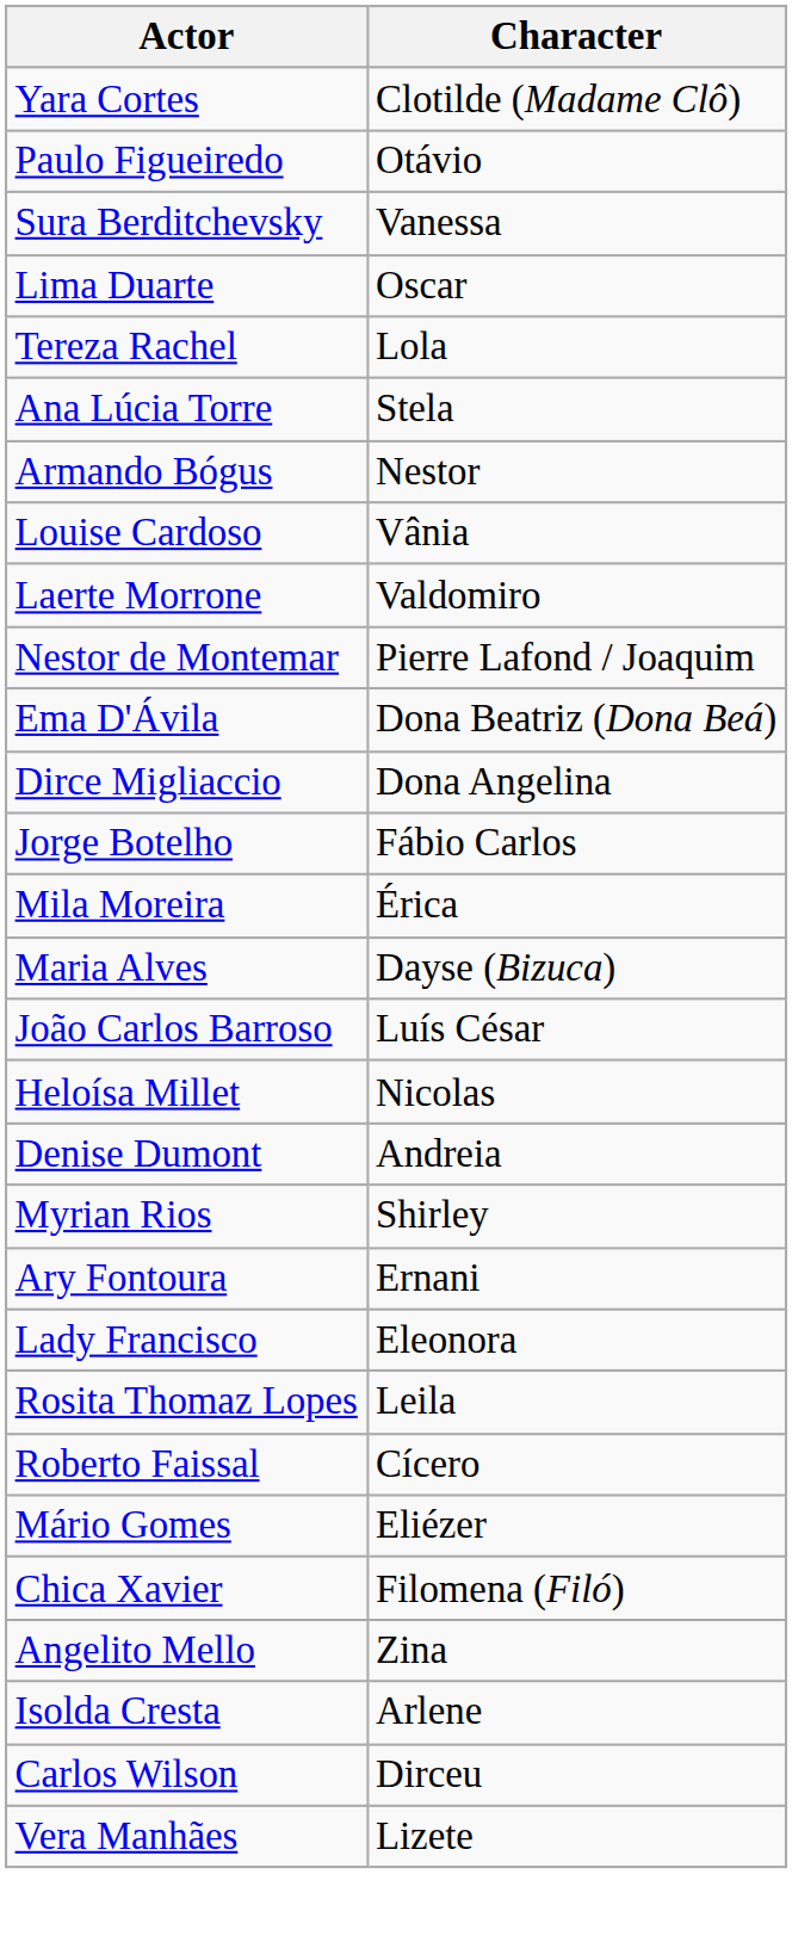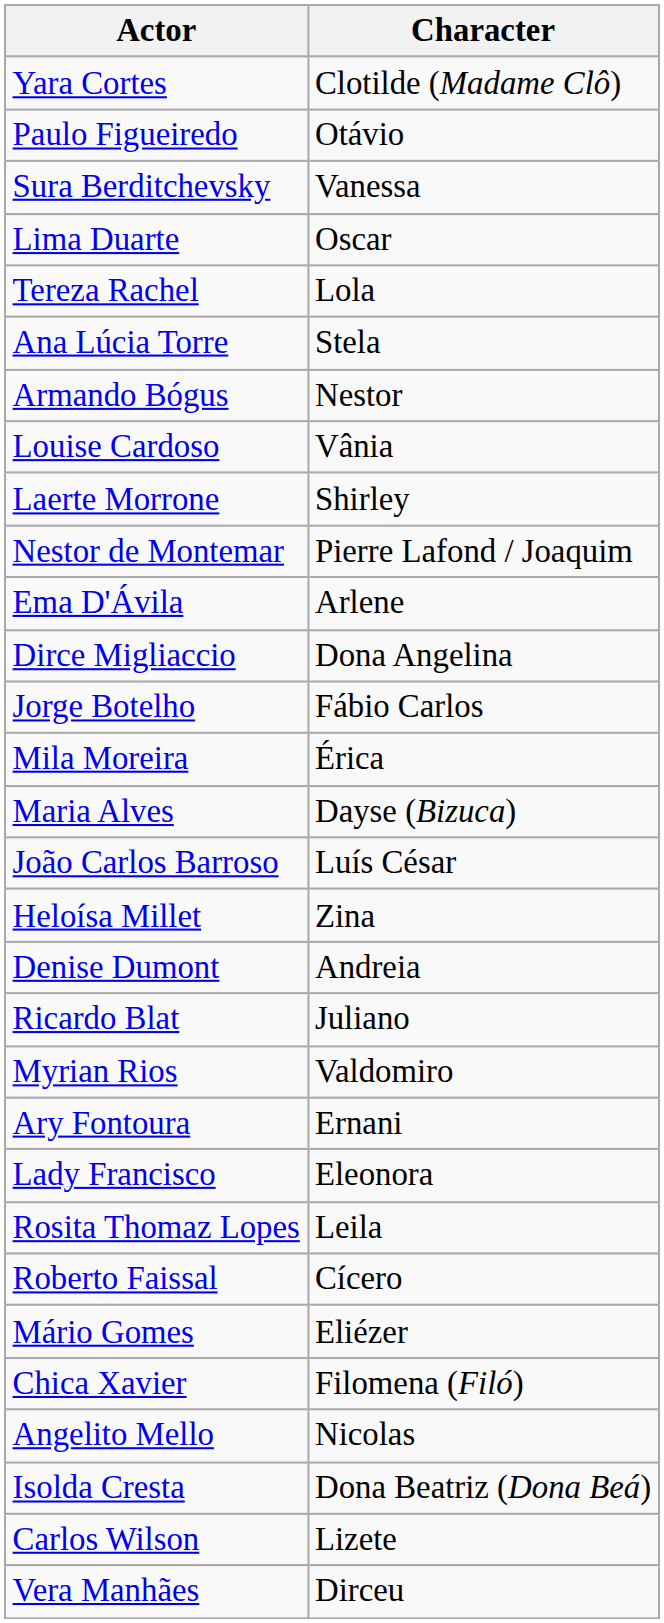 <table class="wikitable sortable">
 <tr style="background:#ccc;">
 <th>Actor</th>
 <th>Character</th>
 </tr>
 <tr>
 <td><a href='#'>Yara Cortes</a></td>
 <td>Clotilde (<em>Madame Clô</em>)</td>
 </tr>
 <tr>
 <td><a href='#'>Paulo Figueiredo</a></td>
 <td>Otávio</td>
 </tr>
 <tr>
 <td><a href='#'>Sura Berditchevsky</a></td>
 <td>Vanessa</td>
 </tr>
 <tr>
 <td><a href='#'>Lima Duarte</a></td>
 <td>Oscar</td>
 </tr>
 <tr>
 <td><a href='#'>Tereza Rachel</a></td>
 <td>Lola</td>
 </tr>
 <tr>
 <td><a href='#'>Ana Lúcia Torre</a></td>
 <td>Stela</td>
 </tr>
 <tr>
 <td><a href='#'>Armando Bógus</a></td>
 <td>Nestor</td>
 </tr>
 <tr>
 <td><a href='#'>Louise Cardoso</a></td>
 <td>Vânia</td>
 </tr>
 <tr>
 <td><a href='#'>Laerte Morrone</a></td>
-<td>Valdomiro</td>
+<td>Shirley</td>
 </tr>
 <tr>
 <td><a href='#'>Nestor de Montemar</a></td>
 <td>Pierre Lafond / Joaquim</td>
 </tr>
 <tr>
 <td><a href='#'>Ema D'Ávila</a></td>
-<td>Dona Beatriz (<em>Dona Beá</em>)</td>
+<td>Arlene</td>
 </tr>
 <tr>
 <td><a href='#'>Dirce Migliaccio</a></td>
 <td>Dona Angelina</td>
 </tr>
 <tr>
 <td><a href='#'>Jorge Botelho</a></td>
 <td>Fábio Carlos</td>
 </tr>
 <tr>
 <td><a href='#'>Mila Moreira</a></td>
 <td>Érica</td>
 </tr>
 <tr>
 <td><a href='#'>Maria Alves</a></td>
 <td>Dayse  (<em>Bizuca</em>)</td>
 </tr>
 <tr>
 <td><a href='#'>João Carlos Barroso</a></td>
 <td>Luís César</td>
 </tr>
 <tr>
 <td><a href='#'>Heloísa Millet</a></td>
-<td>Nicolas</td>
+<td>Zina</td>
 </tr>
 <tr>
 <td><a href='#'>Denise Dumont</a></td>
 <td>Andreia</td>
 </tr>
 <tr>
+<td><a href='#'>Ricardo Blat</a></td>
+<td>Juliano</td>
+</tr>
+<tr>
 <td><a href='#'>Myrian Rios</a></td>
-<td>Shirley</td>
+<td>Valdomiro</td>
 </tr>
 <tr>
 <td><a href='#'>Ary Fontoura</a></td>
 <td>Ernani</td>
 </tr>
 <tr>
 <td><a href='#'>Lady Francisco</a></td>
 <td>Eleonora</td>
 </tr>
 <tr>
 <td><a href='#'>Rosita Thomaz Lopes</a></td>
 <td>Leila</td>
 </tr>
 <tr>
 <td><a href='#'>Roberto Faissal</a></td>
 <td>Cícero</td>
 </tr>
 <tr>
 <td><a href='#'>Mário Gomes</a></td>
 <td>Eliézer</td>
 </tr>
 <tr>
 <td><a href='#'>Chica Xavier</a></td>
 <td>Filomena (<em>Filó</em>)</td>
 </tr>
 <tr>
 <td><a href='#'>Angelito Mello</a></td>
-<td>Zina</td>
+<td>Nicolas</td>
 </tr>
 <tr>
 <td><a href='#'>Isolda Cresta</a></td>
-<td>Arlene</td>
+<td>Dona Beatriz (<em>Dona Beá</em>)</td>
 </tr>
 <tr>
 <td><a href='#'>Carlos Wilson</a></td>
-<td>Dirceu</td>
+<td>Lizete</td>
 </tr>
 <tr>
 <td><a href='#'>Vera Manhães</a></td>
-<td>Lizete</td>
+<td>Dirceu</td>
 </tr>
 </table>
